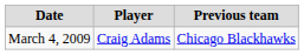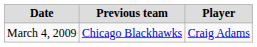 <table class="wikitable">
 <tr align="center"  bgcolor="#dddddd">
 <td><strong>Date</strong></td>
+<td><strong>Previous team</strong></td>
 <td><strong>Player</strong></td>
-<td><strong>Previous team</strong></td>
 </tr>
 <tr>
 <td>March 4, 2009</td>
+<td><a href='#'>Chicago Blackhawks</a></td>
 <td><a href='#'>Craig Adams</a></td>
-<td><a href='#'>Chicago Blackhawks</a></td>
 </tr>
 </table>
